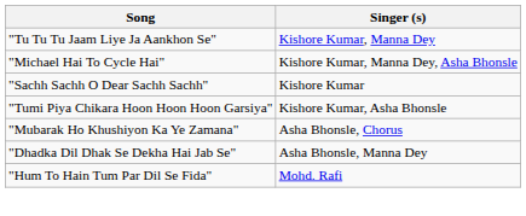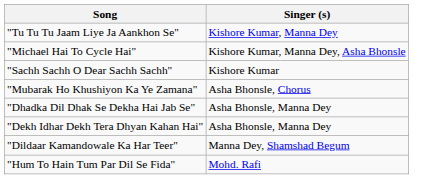 <table class="wikitable" style="font-size:95%;">
 <tr>
 <th>Song</th>
 <th>Singer (s)</th>
 </tr>
 <tr>
 <td>"Tu Tu Tu Jaam Liye Ja Aankhon Se"</td>
 <td><a href='#'>Kishore Kumar</a>, <a href='#'>Manna Dey</a></td>
 </tr>
 <tr>
 <td>"Michael Hai To Cycle Hai"</td>
 <td>Kishore Kumar, Manna Dey, <a href='#'>Asha Bhonsle</a></td>
 </tr>
 <tr>
 <td>"Sachh Sachh O Dear Sachh Sachh"</td>
 <td>Kishore Kumar</td>
 </tr>
 <tr>
-<td>"Tumi Piya Chikara Hoon Hoon Hoon Garsiya"</td>
-<td>Kishore Kumar, Asha Bhonsle</td>
-</tr>
-<tr>
 <td>"Mubarak Ho Khushiyon Ka Ye Zamana"</td>
 <td>Asha Bhonsle, <a href='#'>Chorus</a></td>
 </tr>
 <tr>
 <td>"Dhadka Dil Dhak Se Dekha Hai Jab Se"</td>
 <td>Asha Bhonsle, Manna Dey</td>
 </tr>
 <tr>
+<td>"Dekh Idhar Dekh Tera Dhyan Kahan Hai"</td>
+<td>Asha Bhonsle, Manna Dey</td>
+</tr>
+<tr>
+<td>"Dildaar Kamandowale Ka Har Teer"</td>
+<td>Manna Dey, <a href='#'>Shamshad Begum</a></td>
+</tr>
+<tr>
 <td>"Hum To Hain Tum Par Dil Se Fida"</td>
 <td><a href='#'>Mohd. Rafi</a></td>
 </tr>
 </table>
